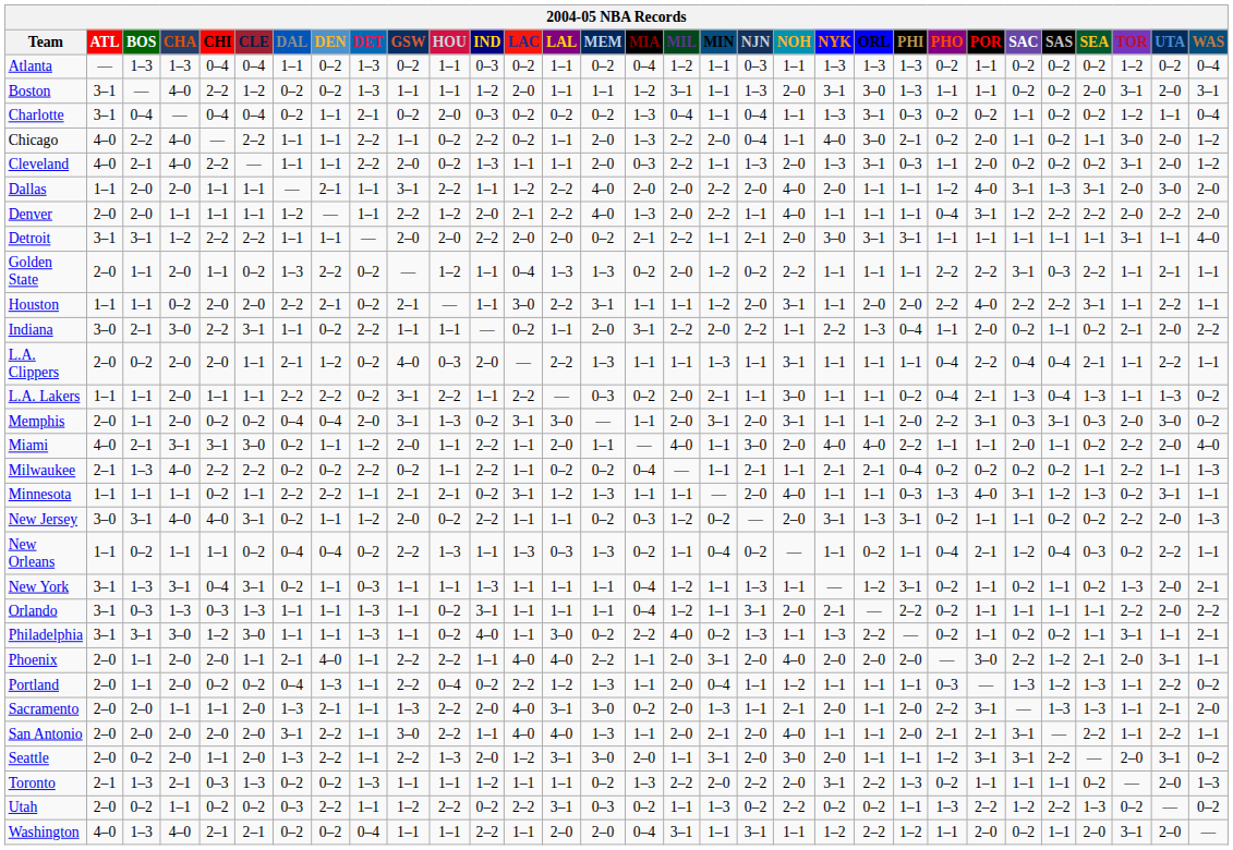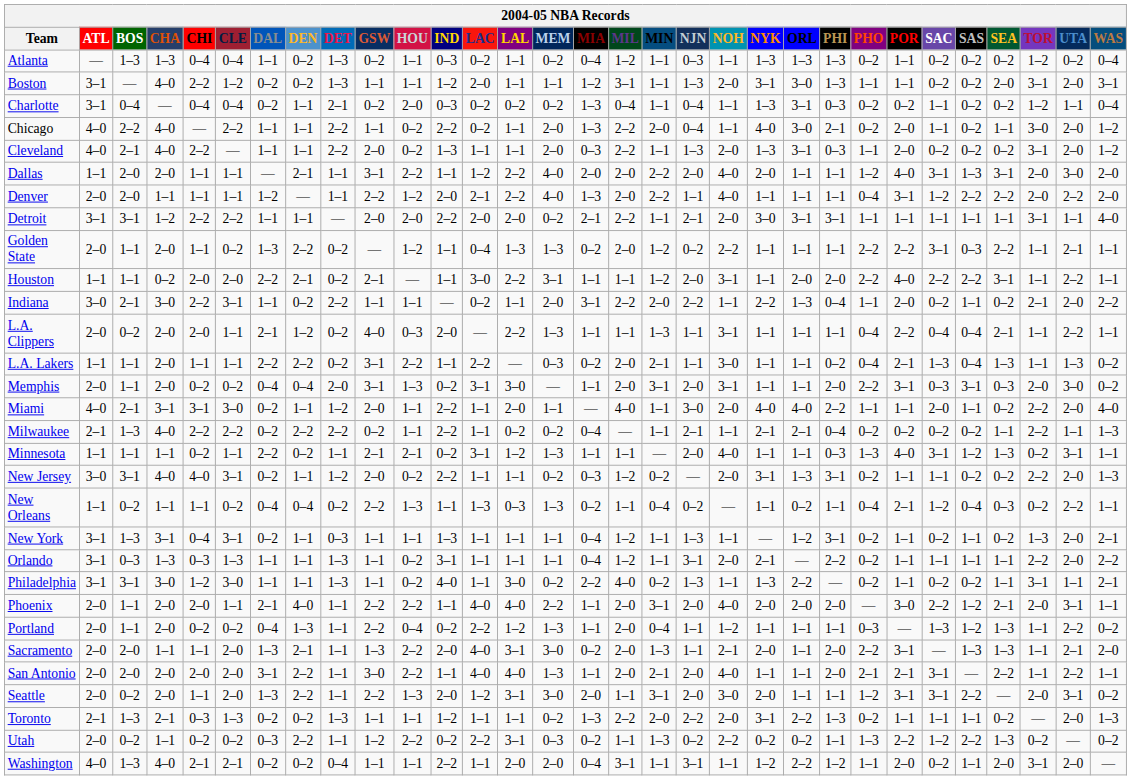 <table class="wikitable" style="font-size:90%; text-align:center;">
 <tr>
 <th colspan=31>2004-05 NBA Records</th>
 </tr>
 <tr>
 <th width=100>Team</th>
 <th style="background:#FF0000;color:#FFFFFF;width=35">ATL</th>
 <th style="background:#006400;color:#FFFFFF;width=35">BOS</th>
 <th style="background:#253E6A;color:#DF5106;width=35">CHA</th>
 <th style="background:#FF0000;color:#000000;width=35">CHI</th>
 <th style="background:#9F1F32;color:#001D43;width=35">CLE</th>
 <th style="background:#0055BA;color:#898D8F;width=35">DAL</th>
 <th style="background:#4C92CC;color:#FDB827;width=35">DEN</th>
 <th style="background:#006BB7;color:#ED164B;width=35">DET</th>
 <th style="background:#072E63;color:#DC5A34;width=35">GSW</th>
 <th style="background:#D31145;color:#CBD4D8;width=35">HOU</th>
 <th style="background:#000080;color:#FFD700;width=35">IND</th>
 <th style="background:#F9160D;color:#1A2E8B;width=35">LAC</th>
 <th style="background:#800080;color:#FFD700;width=35">LAL</th>
 <th style="background:#00265B;color:#BAD1EB;width=35">MEM</th>
 <th style="background:#000000;color:#8B0000;width=35">MIA</th>
 <th style="background:#00471B;color:#5C378A;width=35">MIL</th>
 <th style="background:#044D80;color:#000000;width=35">MIN</th>
 <th style="background:#12305B;color:#C4CED4;width=35">NJN</th>
 <th style="background:#0093B1;color:#FDB827;width=35">NOH</th>
 <th style="background:#0000FF;color:#FF8C00;width=35">NYK</th>
 <th style="background:#0000FF;color:#000000;width=35">ORL</th>
 <th style="background:#000000;color:#BB9754;width=35">PHI</th>
 <th style="background:#800080;color:#FF4500;width=35">PHO</th>
 <th style="background:#000000;color:#FF0000;width=35">POR</th>
 <th style="background:#6846A8;color:#FFFFFF;width=35">SAC</th>
 <th style="background:#000000;color:#C0C0C0;width=35">SAS</th>
 <th style="background:#005831;color:#FFC322;width=35">SEA</th>
 <th style="background:#7436BF;color:#BE0F34;width=35">TOR</th>
 <th style="background:#042A5C;color:#4C8ECC;width=35">UTA</th>
 <th style="background:#044D7D;color:#BC7A44;width=35">WAS</th>
 </tr>
 <tr>
 <td style="text-align:left;"><a href='#'>Atlanta</a></td>
 <td>—</td>
 <td>1–3</td>
 <td>1–3</td>
 <td>0–4</td>
 <td>0–4</td>
 <td>1–1</td>
 <td>0–2</td>
 <td>1–3</td>
 <td>0–2</td>
 <td>1–1</td>
 <td>0–3</td>
 <td>0–2</td>
 <td>1–1</td>
 <td>0–2</td>
 <td>0–4</td>
 <td>1–2</td>
 <td>1–1</td>
 <td>0–3</td>
 <td>1–1</td>
 <td>1–3</td>
 <td>1–3</td>
 <td>1–3</td>
 <td>0–2</td>
 <td>1–1</td>
 <td>0–2</td>
 <td>0–2</td>
 <td>0–2</td>
 <td>1–2</td>
 <td>0–2</td>
 <td>0–4</td>
 </tr>
 <tr>
 <td style="text-align:left;"><a href='#'>Boston</a></td>
 <td>3–1</td>
 <td>—</td>
 <td>4–0</td>
 <td>2–2</td>
 <td>1–2</td>
 <td>0–2</td>
 <td>0–2</td>
 <td>1–3</td>
 <td>1–1</td>
 <td>1–1</td>
 <td>1–2</td>
 <td>2–0</td>
 <td>1–1</td>
 <td>1–1</td>
 <td>1–2</td>
 <td>3–1</td>
 <td>1–1</td>
 <td>1–3</td>
 <td>2–0</td>
 <td>3–1</td>
 <td>3–0</td>
 <td>1–3</td>
 <td>1–1</td>
 <td>1–1</td>
 <td>0–2</td>
 <td>0–2</td>
 <td>2–0</td>
 <td>3–1</td>
 <td>2–0</td>
 <td>3–1</td>
 </tr>
 <tr>
 <td style="text-align:left;"><a href='#'>Charlotte</a></td>
 <td>3–1</td>
 <td>0–4</td>
 <td>—</td>
 <td>0–4</td>
 <td>0–4</td>
 <td>0–2</td>
 <td>1–1</td>
 <td>2–1</td>
 <td>0–2</td>
 <td>2–0</td>
 <td>0–3</td>
 <td>0–2</td>
 <td>0–2</td>
 <td>0–2</td>
 <td>1–3</td>
 <td>0–4</td>
 <td>1–1</td>
 <td>0–4</td>
 <td>1–1</td>
 <td>1–3</td>
 <td>3–1</td>
 <td>0–3</td>
 <td>0–2</td>
 <td>0–2</td>
 <td>1–1</td>
 <td>0–2</td>
 <td>0–2</td>
 <td>1–2</td>
 <td>1–1</td>
 <td>0–4</td>
 </tr>
 <tr>
 <td style="text-align:left;">Chicago</td>
 <td>4–0</td>
 <td>2–2</td>
 <td>4–0</td>
 <td>—</td>
 <td>2–2</td>
 <td>1–1</td>
 <td>1–1</td>
 <td>2–2</td>
 <td>1–1</td>
 <td>0–2</td>
 <td>2–2</td>
 <td>0–2</td>
 <td>1–1</td>
 <td>2–0</td>
 <td>1–3</td>
 <td>2–2</td>
 <td>2–0</td>
 <td>0–4</td>
 <td>1–1</td>
 <td>4–0</td>
 <td>3–0</td>
 <td>2–1</td>
 <td>0–2</td>
 <td>2–0</td>
 <td>1–1</td>
 <td>0–2</td>
 <td>1–1</td>
 <td>3–0</td>
 <td>2–0</td>
 <td>1–2</td>
 </tr>
 <tr>
 <td style="text-align:left;"><a href='#'>Cleveland</a></td>
 <td>4–0</td>
 <td>2–1</td>
 <td>4–0</td>
 <td>2–2</td>
 <td>—</td>
 <td>1–1</td>
 <td>1–1</td>
 <td>2–2</td>
 <td>2–0</td>
 <td>0–2</td>
 <td>1–3</td>
 <td>1–1</td>
 <td>1–1</td>
 <td>2–0</td>
 <td>0–3</td>
 <td>2–2</td>
 <td>1–1</td>
 <td>1–3</td>
 <td>2–0</td>
 <td>1–3</td>
 <td>3–1</td>
 <td>0–3</td>
 <td>1–1</td>
 <td>2–0</td>
 <td>0–2</td>
 <td>0–2</td>
 <td>0–2</td>
 <td>3–1</td>
 <td>2–0</td>
 <td>1–2</td>
 </tr>
 <tr>
 <td style="text-align:left;"><a href='#'>Dallas</a></td>
 <td>1–1</td>
 <td>2–0</td>
 <td>2–0</td>
 <td>1–1</td>
 <td>1–1</td>
 <td>—</td>
 <td>2–1</td>
 <td>1–1</td>
 <td>3–1</td>
 <td>2–2</td>
 <td>1–1</td>
 <td>1–2</td>
 <td>2–2</td>
 <td>4–0</td>
 <td>2–0</td>
 <td>2–0</td>
 <td>2–2</td>
 <td>2–0</td>
 <td>4–0</td>
 <td>2–0</td>
 <td>1–1</td>
 <td>1–1</td>
 <td>1–2</td>
 <td>4–0</td>
 <td>3–1</td>
 <td>1–3</td>
 <td>3–1</td>
 <td>2–0</td>
 <td>3–0</td>
 <td>2–0</td>
 </tr>
 <tr>
 <td style="text-align:left;"><a href='#'>Denver</a></td>
 <td>2–0</td>
 <td>2–0</td>
 <td>1–1</td>
 <td>1–1</td>
 <td>1–1</td>
 <td>1–2</td>
 <td>—</td>
 <td>1–1</td>
 <td>2–2</td>
 <td>1–2</td>
 <td>2–0</td>
 <td>2–1</td>
 <td>2–2</td>
 <td>4–0</td>
 <td>1–3</td>
 <td>2–0</td>
 <td>2–2</td>
 <td>1–1</td>
 <td>4–0</td>
 <td>1–1</td>
 <td>1–1</td>
 <td>1–1</td>
 <td>0–4</td>
 <td>3–1</td>
 <td>1–2</td>
 <td>2–2</td>
 <td>2–2</td>
 <td>2–0</td>
 <td>2–2</td>
 <td>2–0</td>
 </tr>
 <tr>
 <td style="text-align:left;"><a href='#'>Detroit</a></td>
 <td>3–1</td>
 <td>3–1</td>
 <td>1–2</td>
 <td>2–2</td>
 <td>2–2</td>
 <td>1–1</td>
 <td>1–1</td>
 <td>—</td>
 <td>2–0</td>
 <td>2–0</td>
 <td>2–2</td>
 <td>2–0</td>
 <td>2–0</td>
 <td>0–2</td>
 <td>2–1</td>
 <td>2–2</td>
 <td>1–1</td>
 <td>2–1</td>
 <td>2–0</td>
 <td>3–0</td>
 <td>3–1</td>
 <td>3–1</td>
 <td>1–1</td>
 <td>1–1</td>
 <td>1–1</td>
 <td>1–1</td>
 <td>1–1</td>
 <td>3–1</td>
 <td>1–1</td>
 <td>4–0</td>
 </tr>
 <tr>
 <td style="text-align:left;"><a href='#'>Golden State</a></td>
 <td>2–0</td>
 <td>1–1</td>
 <td>2–0</td>
 <td>1–1</td>
 <td>0–2</td>
 <td>1–3</td>
 <td>2–2</td>
 <td>0–2</td>
 <td>—</td>
 <td>1–2</td>
 <td>1–1</td>
 <td>0–4</td>
 <td>1–3</td>
 <td>1–3</td>
 <td>0–2</td>
 <td>2–0</td>
 <td>1–2</td>
 <td>0–2</td>
 <td>2–2</td>
 <td>1–1</td>
 <td>1–1</td>
 <td>1–1</td>
 <td>2–2</td>
 <td>2–2</td>
 <td>3–1</td>
 <td>0–3</td>
 <td>2–2</td>
 <td>1–1</td>
 <td>2–1</td>
 <td>1–1</td>
 </tr>
 <tr>
 <td style="text-align:left;"><a href='#'>Houston</a></td>
 <td>1–1</td>
 <td>1–1</td>
 <td>0–2</td>
 <td>2–0</td>
 <td>2–0</td>
 <td>2–2</td>
 <td>2–1</td>
 <td>0–2</td>
 <td>2–1</td>
 <td>—</td>
 <td>1–1</td>
 <td>3–0</td>
 <td>2–2</td>
 <td>3–1</td>
 <td>1–1</td>
 <td>1–1</td>
 <td>1–2</td>
 <td>2–0</td>
 <td>3–1</td>
 <td>1–1</td>
 <td>2–0</td>
 <td>2–0</td>
 <td>2–2</td>
 <td>4–0</td>
 <td>2–2</td>
 <td>2–2</td>
 <td>3–1</td>
 <td>1–1</td>
 <td>2–2</td>
 <td>1–1</td>
 </tr>
 <tr>
 <td style="text-align:left;"><a href='#'>Indiana</a></td>
 <td>3–0</td>
 <td>2–1</td>
 <td>3–0</td>
 <td>2–2</td>
 <td>3–1</td>
 <td>1–1</td>
 <td>0–2</td>
 <td>2–2</td>
 <td>1–1</td>
 <td>1–1</td>
 <td>—</td>
 <td>0–2</td>
 <td>1–1</td>
 <td>2–0</td>
 <td>3–1</td>
 <td>2–2</td>
 <td>2–0</td>
 <td>2–2</td>
 <td>1–1</td>
 <td>2–2</td>
 <td>1–3</td>
 <td>0–4</td>
 <td>1–1</td>
 <td>2–0</td>
 <td>0–2</td>
 <td>1–1</td>
 <td>0–2</td>
 <td>2–1</td>
 <td>2–0</td>
 <td>2–2</td>
 </tr>
 <tr>
 <td style="text-align:left;"><a href='#'>L.A. Clippers</a></td>
 <td>2–0</td>
 <td>0–2</td>
 <td>2–0</td>
 <td>2–0</td>
 <td>1–1</td>
 <td>2–1</td>
 <td>1–2</td>
 <td>0–2</td>
 <td>4–0</td>
 <td>0–3</td>
 <td>2–0</td>
 <td>—</td>
 <td>2–2</td>
 <td>1–3</td>
 <td>1–1</td>
 <td>1–1</td>
 <td>1–3</td>
 <td>1–1</td>
 <td>3–1</td>
 <td>1–1</td>
 <td>1–1</td>
 <td>1–1</td>
 <td>0–4</td>
 <td>2–2</td>
 <td>0–4</td>
 <td>0–4</td>
 <td>2–1</td>
 <td>1–1</td>
 <td>2–2</td>
 <td>1–1</td>
 </tr>
 <tr>
 <td style="text-align:left;"><a href='#'>L.A. Lakers</a></td>
 <td>1–1</td>
 <td>1–1</td>
 <td>2–0</td>
 <td>1–1</td>
 <td>1–1</td>
 <td>2–2</td>
 <td>2–2</td>
 <td>0–2</td>
 <td>3–1</td>
 <td>2–2</td>
 <td>1–1</td>
 <td>2–2</td>
 <td>—</td>
 <td>0–3</td>
 <td>0–2</td>
 <td>2–0</td>
 <td>2–1</td>
 <td>1–1</td>
 <td>3–0</td>
 <td>1–1</td>
 <td>1–1</td>
 <td>0–2</td>
 <td>0–4</td>
 <td>2–1</td>
 <td>1–3</td>
 <td>0–4</td>
 <td>1–3</td>
 <td>1–1</td>
 <td>1–3</td>
 <td>0–2</td>
 </tr>
 <tr>
 <td style="text-align:left;"><a href='#'>Memphis</a></td>
 <td>2–0</td>
 <td>1–1</td>
 <td>2–0</td>
 <td>0–2</td>
 <td>0–2</td>
 <td>0–4</td>
 <td>0–4</td>
 <td>2–0</td>
 <td>3–1</td>
 <td>1–3</td>
 <td>0–2</td>
 <td>3–1</td>
 <td>3–0</td>
 <td>—</td>
 <td>1–1</td>
 <td>2–0</td>
 <td>3–1</td>
 <td>2–0</td>
 <td>3–1</td>
 <td>1–1</td>
 <td>1–1</td>
 <td>2–0</td>
 <td>2–2</td>
 <td>3–1</td>
 <td>0–3</td>
 <td>3–1</td>
 <td>0–3</td>
 <td>2–0</td>
 <td>3–0</td>
 <td>0–2</td>
 </tr>
 <tr>
 <td style="text-align:left;"><a href='#'>Miami</a></td>
 <td>4–0</td>
 <td>2–1</td>
 <td>3–1</td>
 <td>3–1</td>
 <td>3–0</td>
 <td>0–2</td>
 <td>1–1</td>
 <td>1–2</td>
 <td>2–0</td>
 <td>1–1</td>
 <td>2–2</td>
 <td>1–1</td>
 <td>2–0</td>
 <td>1–1</td>
 <td>—</td>
 <td>4–0</td>
 <td>1–1</td>
 <td>3–0</td>
 <td>2–0</td>
 <td>4–0</td>
 <td>4–0</td>
 <td>2–2</td>
 <td>1–1</td>
 <td>1–1</td>
 <td>2–0</td>
 <td>1–1</td>
 <td>0–2</td>
 <td>2–2</td>
 <td>2–0</td>
 <td>4–0</td>
 </tr>
 <tr>
 <td style="text-align:left;"><a href='#'>Milwaukee</a></td>
 <td>2–1</td>
 <td>1–3</td>
 <td>4–0</td>
 <td>2–2</td>
 <td>2–2</td>
 <td>0–2</td>
-<td>0–2</td>
+<td>2–2</td>
 <td>2–2</td>
 <td>0–2</td>
 <td>1–1</td>
 <td>2–2</td>
 <td>1–1</td>
 <td>0–2</td>
 <td>0–2</td>
 <td>0–4</td>
 <td>—</td>
 <td>1–1</td>
 <td>2–1</td>
 <td>1–1</td>
 <td>2–1</td>
 <td>2–1</td>
 <td>0–4</td>
 <td>0–2</td>
 <td>0–2</td>
 <td>0–2</td>
 <td>0–2</td>
 <td>1–1</td>
 <td>2–2</td>
 <td>1–1</td>
 <td>1–3</td>
 </tr>
 <tr>
 <td style="text-align:left;"><a href='#'>Minnesota</a></td>
 <td>1–1</td>
 <td>1–1</td>
 <td>1–1</td>
 <td>0–2</td>
 <td>1–1</td>
 <td>2–2</td>
-<td>2–2</td>
+<td>0–2</td>
 <td>1–1</td>
 <td>2–1</td>
 <td>2–1</td>
 <td>0–2</td>
 <td>3–1</td>
 <td>1–2</td>
 <td>1–3</td>
 <td>1–1</td>
 <td>1–1</td>
 <td>—</td>
 <td>2–0</td>
 <td>4–0</td>
 <td>1–1</td>
 <td>1–1</td>
 <td>0–3</td>
 <td>1–3</td>
 <td>4–0</td>
 <td>3–1</td>
 <td>1–2</td>
 <td>1–3</td>
 <td>0–2</td>
 <td>3–1</td>
 <td>1–1</td>
 </tr>
 <tr>
 <td style="text-align:left;"><a href='#'>New Jersey</a></td>
 <td>3–0</td>
 <td>3–1</td>
 <td>4–0</td>
 <td>4–0</td>
 <td>3–1</td>
 <td>0–2</td>
 <td>1–1</td>
 <td>1–2</td>
 <td>2–0</td>
 <td>0–2</td>
 <td>2–2</td>
 <td>1–1</td>
 <td>1–1</td>
 <td>0–2</td>
 <td>0–3</td>
 <td>1–2</td>
 <td>0–2</td>
 <td>—</td>
 <td>2–0</td>
 <td>3–1</td>
 <td>1–3</td>
 <td>3–1</td>
 <td>0–2</td>
 <td>1–1</td>
 <td>1–1</td>
 <td>0–2</td>
 <td>0–2</td>
 <td>2–2</td>
 <td>2–0</td>
 <td>1–3</td>
 </tr>
 <tr>
 <td style="text-align:left;"><a href='#'>New Orleans</a></td>
 <td>1–1</td>
 <td>0–2</td>
 <td>1–1</td>
 <td>1–1</td>
 <td>0–2</td>
 <td>0–4</td>
 <td>0–4</td>
 <td>0–2</td>
 <td>2–2</td>
 <td>1–3</td>
 <td>1–1</td>
 <td>1–3</td>
 <td>0–3</td>
 <td>1–3</td>
 <td>0–2</td>
 <td>1–1</td>
 <td>0–4</td>
 <td>0–2</td>
 <td>—</td>
 <td>1–1</td>
 <td>0–2</td>
 <td>1–1</td>
 <td>0–4</td>
 <td>2–1</td>
 <td>1–2</td>
 <td>0–4</td>
 <td>0–3</td>
 <td>0–2</td>
 <td>2–2</td>
 <td>1–1</td>
 </tr>
 <tr>
 <td style="text-align:left;"><a href='#'>New York</a></td>
 <td>3–1</td>
 <td>1–3</td>
 <td>3–1</td>
 <td>0–4</td>
 <td>3–1</td>
 <td>0–2</td>
 <td>1–1</td>
 <td>0–3</td>
 <td>1–1</td>
 <td>1–1</td>
 <td>1–3</td>
 <td>1–1</td>
 <td>1–1</td>
 <td>1–1</td>
 <td>0–4</td>
 <td>1–2</td>
 <td>1–1</td>
 <td>1–3</td>
 <td>1–1</td>
 <td>—</td>
 <td>1–2</td>
 <td>3–1</td>
 <td>0–2</td>
 <td>1–1</td>
 <td>0–2</td>
 <td>1–1</td>
 <td>0–2</td>
 <td>1–3</td>
 <td>2–0</td>
 <td>2–1</td>
 </tr>
 <tr>
 <td style="text-align:left;"><a href='#'>Orlando</a></td>
 <td>3–1</td>
 <td>0–3</td>
 <td>1–3</td>
 <td>0–3</td>
 <td>1–3</td>
 <td>1–1</td>
 <td>1–1</td>
 <td>1–3</td>
 <td>1–1</td>
 <td>0–2</td>
 <td>3–1</td>
 <td>1–1</td>
 <td>1–1</td>
 <td>1–1</td>
 <td>0–4</td>
 <td>1–2</td>
 <td>1–1</td>
 <td>3–1</td>
 <td>2–0</td>
 <td>2–1</td>
 <td>—</td>
 <td>2–2</td>
 <td>0–2</td>
 <td>1–1</td>
 <td>1–1</td>
 <td>1–1</td>
 <td>1–1</td>
 <td>2–2</td>
 <td>2–0</td>
 <td>2–2</td>
 </tr>
 <tr>
 <td style="text-align:left;"><a href='#'>Philadelphia</a></td>
 <td>3–1</td>
 <td>3–1</td>
 <td>3–0</td>
 <td>1–2</td>
 <td>3–0</td>
 <td>1–1</td>
 <td>1–1</td>
 <td>1–3</td>
 <td>1–1</td>
 <td>0–2</td>
 <td>4–0</td>
 <td>1–1</td>
 <td>3–0</td>
 <td>0–2</td>
 <td>2–2</td>
 <td>4–0</td>
 <td>0–2</td>
 <td>1–3</td>
 <td>1–1</td>
 <td>1–3</td>
 <td>2–2</td>
 <td>—</td>
 <td>0–2</td>
 <td>1–1</td>
 <td>0–2</td>
 <td>0–2</td>
 <td>1–1</td>
 <td>3–1</td>
 <td>1–1</td>
 <td>2–1</td>
 </tr>
 <tr>
 <td style="text-align:left;"><a href='#'>Phoenix</a></td>
 <td>2–0</td>
 <td>1–1</td>
 <td>2–0</td>
 <td>2–0</td>
 <td>1–1</td>
 <td>2–1</td>
 <td>4–0</td>
 <td>1–1</td>
 <td>2–2</td>
 <td>2–2</td>
 <td>1–1</td>
 <td>4–0</td>
 <td>4–0</td>
 <td>2–2</td>
 <td>1–1</td>
 <td>2–0</td>
 <td>3–1</td>
 <td>2–0</td>
 <td>4–0</td>
 <td>2–0</td>
 <td>2–0</td>
 <td>2–0</td>
 <td>—</td>
 <td>3–0</td>
 <td>2–2</td>
 <td>1–2</td>
 <td>2–1</td>
 <td>2–0</td>
 <td>3–1</td>
 <td>1–1</td>
 </tr>
 <tr>
 <td style="text-align:left;"><a href='#'>Portland</a></td>
 <td>2–0</td>
 <td>1–1</td>
 <td>2–0</td>
 <td>0–2</td>
 <td>0–2</td>
 <td>0–4</td>
 <td>1–3</td>
 <td>1–1</td>
 <td>2–2</td>
 <td>0–4</td>
 <td>0–2</td>
 <td>2–2</td>
 <td>1–2</td>
 <td>1–3</td>
 <td>1–1</td>
 <td>2–0</td>
 <td>0–4</td>
 <td>1–1</td>
 <td>1–2</td>
 <td>1–1</td>
 <td>1–1</td>
 <td>1–1</td>
 <td>0–3</td>
 <td>—</td>
 <td>1–3</td>
 <td>1–2</td>
 <td>1–3</td>
 <td>1–1</td>
 <td>2–2</td>
 <td>0–2</td>
 </tr>
 <tr>
 <td style="text-align:left;"><a href='#'>Sacramento</a></td>
 <td>2–0</td>
 <td>2–0</td>
 <td>1–1</td>
 <td>1–1</td>
 <td>2–0</td>
 <td>1–3</td>
 <td>2–1</td>
 <td>1–1</td>
 <td>1–3</td>
 <td>2–2</td>
 <td>2–0</td>
 <td>4–0</td>
 <td>3–1</td>
 <td>3–0</td>
 <td>0–2</td>
 <td>2–0</td>
 <td>1–3</td>
 <td>1–1</td>
 <td>2–1</td>
 <td>2–0</td>
 <td>1–1</td>
 <td>2–0</td>
 <td>2–2</td>
 <td>3–1</td>
 <td>—</td>
 <td>1–3</td>
 <td>1–3</td>
 <td>1–1</td>
 <td>2–1</td>
 <td>2–0</td>
 </tr>
 <tr>
 <td style="text-align:left;"><a href='#'>San Antonio</a></td>
 <td>2–0</td>
 <td>2–0</td>
 <td>2–0</td>
 <td>2–0</td>
 <td>2–0</td>
 <td>3–1</td>
 <td>2–2</td>
 <td>1–1</td>
 <td>3–0</td>
 <td>2–2</td>
 <td>1–1</td>
 <td>4–0</td>
 <td>4–0</td>
 <td>1–3</td>
 <td>1–1</td>
 <td>2–0</td>
 <td>2–1</td>
 <td>2–0</td>
 <td>4–0</td>
 <td>1–1</td>
 <td>1–1</td>
 <td>2–0</td>
 <td>2–1</td>
 <td>2–1</td>
 <td>3–1</td>
 <td>—</td>
 <td>2–2</td>
 <td>1–1</td>
 <td>2–2</td>
 <td>1–1</td>
 </tr>
 <tr>
 <td style="text-align:left;"><a href='#'>Seattle</a></td>
 <td>2–0</td>
 <td>0–2</td>
 <td>2–0</td>
 <td>1–1</td>
 <td>2–0</td>
 <td>1–3</td>
 <td>2–2</td>
 <td>1–1</td>
 <td>2–2</td>
 <td>1–3</td>
 <td>2–0</td>
 <td>1–2</td>
 <td>3–1</td>
 <td>3–0</td>
 <td>2–0</td>
 <td>1–1</td>
 <td>3–1</td>
 <td>2–0</td>
 <td>3–0</td>
 <td>2–0</td>
 <td>1–1</td>
 <td>1–1</td>
 <td>1–2</td>
 <td>3–1</td>
 <td>3–1</td>
 <td>2–2</td>
 <td>—</td>
 <td>2–0</td>
 <td>3–1</td>
 <td>0–2</td>
 </tr>
 <tr>
 <td style="text-align:left;"><a href='#'>Toronto</a></td>
 <td>2–1</td>
 <td>1–3</td>
 <td>2–1</td>
 <td>0–3</td>
 <td>1–3</td>
 <td>0–2</td>
 <td>0–2</td>
 <td>1–3</td>
 <td>1–1</td>
 <td>1–1</td>
 <td>1–2</td>
 <td>1–1</td>
 <td>1–1</td>
 <td>0–2</td>
 <td>1–3</td>
 <td>2–2</td>
 <td>2–0</td>
 <td>2–2</td>
 <td>2–0</td>
 <td>3–1</td>
 <td>2–2</td>
 <td>1–3</td>
 <td>0–2</td>
 <td>1–1</td>
 <td>1–1</td>
 <td>1–1</td>
 <td>0–2</td>
 <td>—</td>
 <td>2–0</td>
 <td>1–3</td>
 </tr>
 <tr>
 <td style="text-align:left;"><a href='#'>Utah</a></td>
 <td>2–0</td>
 <td>0–2</td>
 <td>1–1</td>
 <td>0–2</td>
 <td>0–2</td>
 <td>0–3</td>
 <td>2–2</td>
 <td>1–1</td>
 <td>1–2</td>
 <td>2–2</td>
 <td>0–2</td>
 <td>2–2</td>
 <td>3–1</td>
 <td>0–3</td>
 <td>0–2</td>
 <td>1–1</td>
 <td>1–3</td>
 <td>0–2</td>
 <td>2–2</td>
 <td>0–2</td>
 <td>0–2</td>
 <td>1–1</td>
 <td>1–3</td>
 <td>2–2</td>
 <td>1–2</td>
 <td>2–2</td>
 <td>1–3</td>
 <td>0–2</td>
 <td>—</td>
 <td>0–2</td>
 </tr>
 <tr>
 <td style="text-align:left;"><a href='#'>Washington</a></td>
 <td>4–0</td>
 <td>1–3</td>
 <td>4–0</td>
 <td>2–1</td>
 <td>2–1</td>
 <td>0–2</td>
 <td>0–2</td>
 <td>0–4</td>
 <td>1–1</td>
 <td>1–1</td>
 <td>2–2</td>
 <td>1–1</td>
 <td>2–0</td>
 <td>2–0</td>
 <td>0–4</td>
 <td>3–1</td>
 <td>1–1</td>
 <td>3–1</td>
 <td>1–1</td>
 <td>1–2</td>
 <td>2–2</td>
 <td>1–2</td>
 <td>1–1</td>
 <td>2–0</td>
 <td>0–2</td>
 <td>1–1</td>
 <td>2–0</td>
 <td>3–1</td>
 <td>2–0</td>
 <td>—</td>
 </tr>
 </table>
